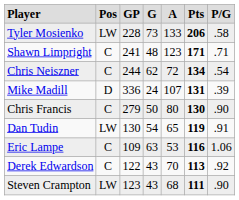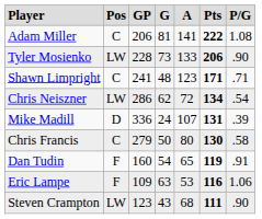 <table class="wikitable">
 <tr align="center" style="font-weight:bold; background-color:#dddddd;" |>
 <td align="left">Player</td>
 <td>Pos</td>
 <td>GP</td>
 <td>G</td>
 <td>A</td>
 <td>Pts</td>
 <td>P/G</td>
 </tr>
+<tr align="center">
+<td align="left"><a href='#'>Adam Miller</a></td>
+<td>C</td>
+<td>206</td>
+<td>81</td>
+<td>141</td>
+<td><strong>222</strong></td>
+<td>1.08</td>
+</tr>
 <tr align="center" bgcolor="#eeeeee">
 <td align="left"><a href='#'>Tyler Mosienko</a></td>
 <td>LW</td>
 <td>228</td>
 <td>73</td>
 <td>133</td>
 <td><strong>206</strong></td>
-<td>.58</td>
+<td>.90</td>
 </tr>
 <tr align="center">
 <td align="left"><a href='#'>Shawn Limpright</a></td>
 <td>C</td>
 <td>241</td>
 <td>48</td>
 <td>123</td>
 <td><strong>171</strong></td>
 <td>.71</td>
 </tr>
 <tr align="center" bgcolor="#eeeeee">
 <td align="left"><a href='#'>Chris Neiszner</a></td>
-<td>C</td>
-<td>244</td>
+<td>LW</td>
+<td>286</td>
 <td>62</td>
 <td>72</td>
 <td><strong>134</strong></td>
 <td>.54</td>
 </tr>
 <tr align="center">
 <td align="left"><a href='#'>Mike Madill</a></td>
 <td>D</td>
 <td>336</td>
 <td>24</td>
 <td>107</td>
 <td><strong>131</strong></td>
 <td>.39</td>
 </tr>
 <tr align="center" bgcolor="#eeeeee">
 <td align="left">Chris Francis</td>
 <td>C</td>
 <td>279</td>
 <td>50</td>
 <td>80</td>
 <td><strong>130</strong></td>
-<td>.90</td>
+<td>.58</td>
 </tr>
 <tr align="center">
 <td align="left"><a href='#'>Dan Tudin</a></td>
-<td>LW</td>
-<td>130</td>
+<td>F</td>
+<td>160</td>
 <td>54</td>
 <td>65</td>
 <td><strong>119</strong></td>
 <td>.91</td>
 </tr>
 <tr align="center" bgcolor="#eeeeee">
 <td align="left"><a href='#'>Eric Lampe</a></td>
-<td>C</td>
+<td>F</td>
 <td>109</td>
 <td>63</td>
 <td>53</td>
 <td><strong>116</strong></td>
 <td>1.06</td>
-</tr>
-<tr align="center">
-<td align="left"><a href='#'>Derek Edwardson</a></td>
-<td>C</td>
-<td>122</td>
-<td>43</td>
-<td>70</td>
-<td><strong>113</strong></td>
-<td>.92</td>
 </tr>
 <tr align="center" bgcolor="#eeeeee">
 <td align="left">Steven Crampton</td>
 <td>LW</td>
 <td>123</td>
 <td>43</td>
 <td>68</td>
 <td><strong>111</strong></td>
 <td>.90</td>
 </tr>
 </table>
